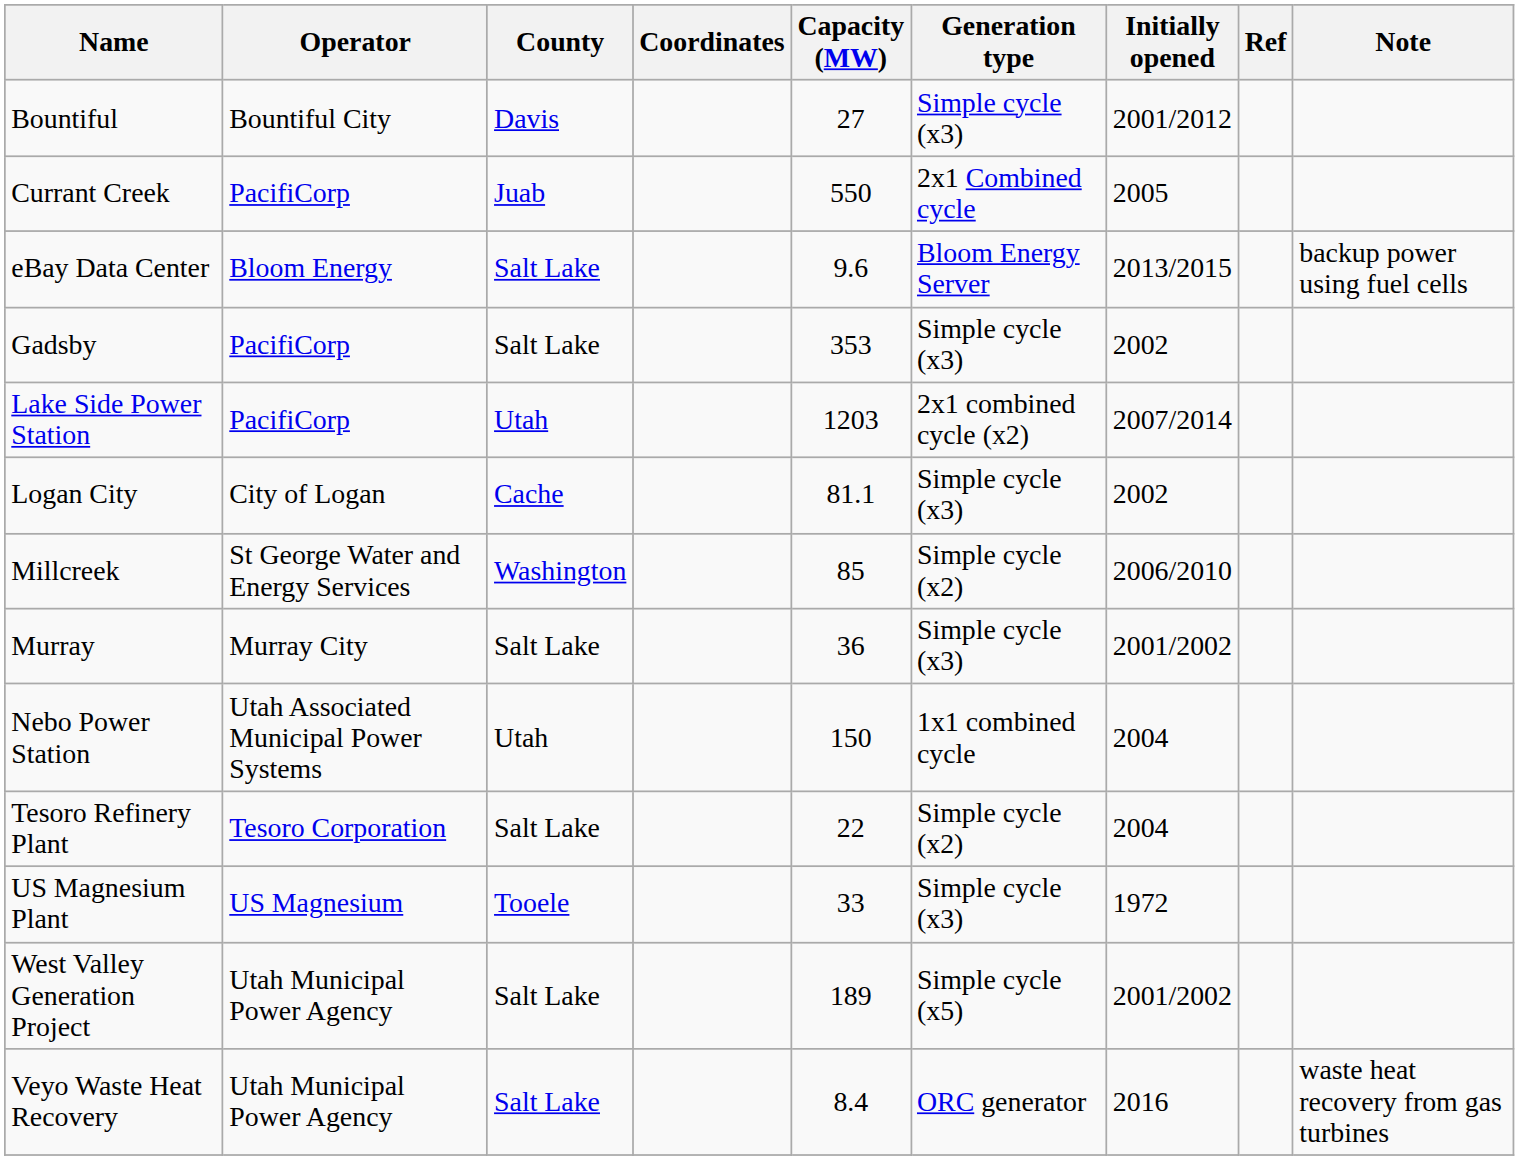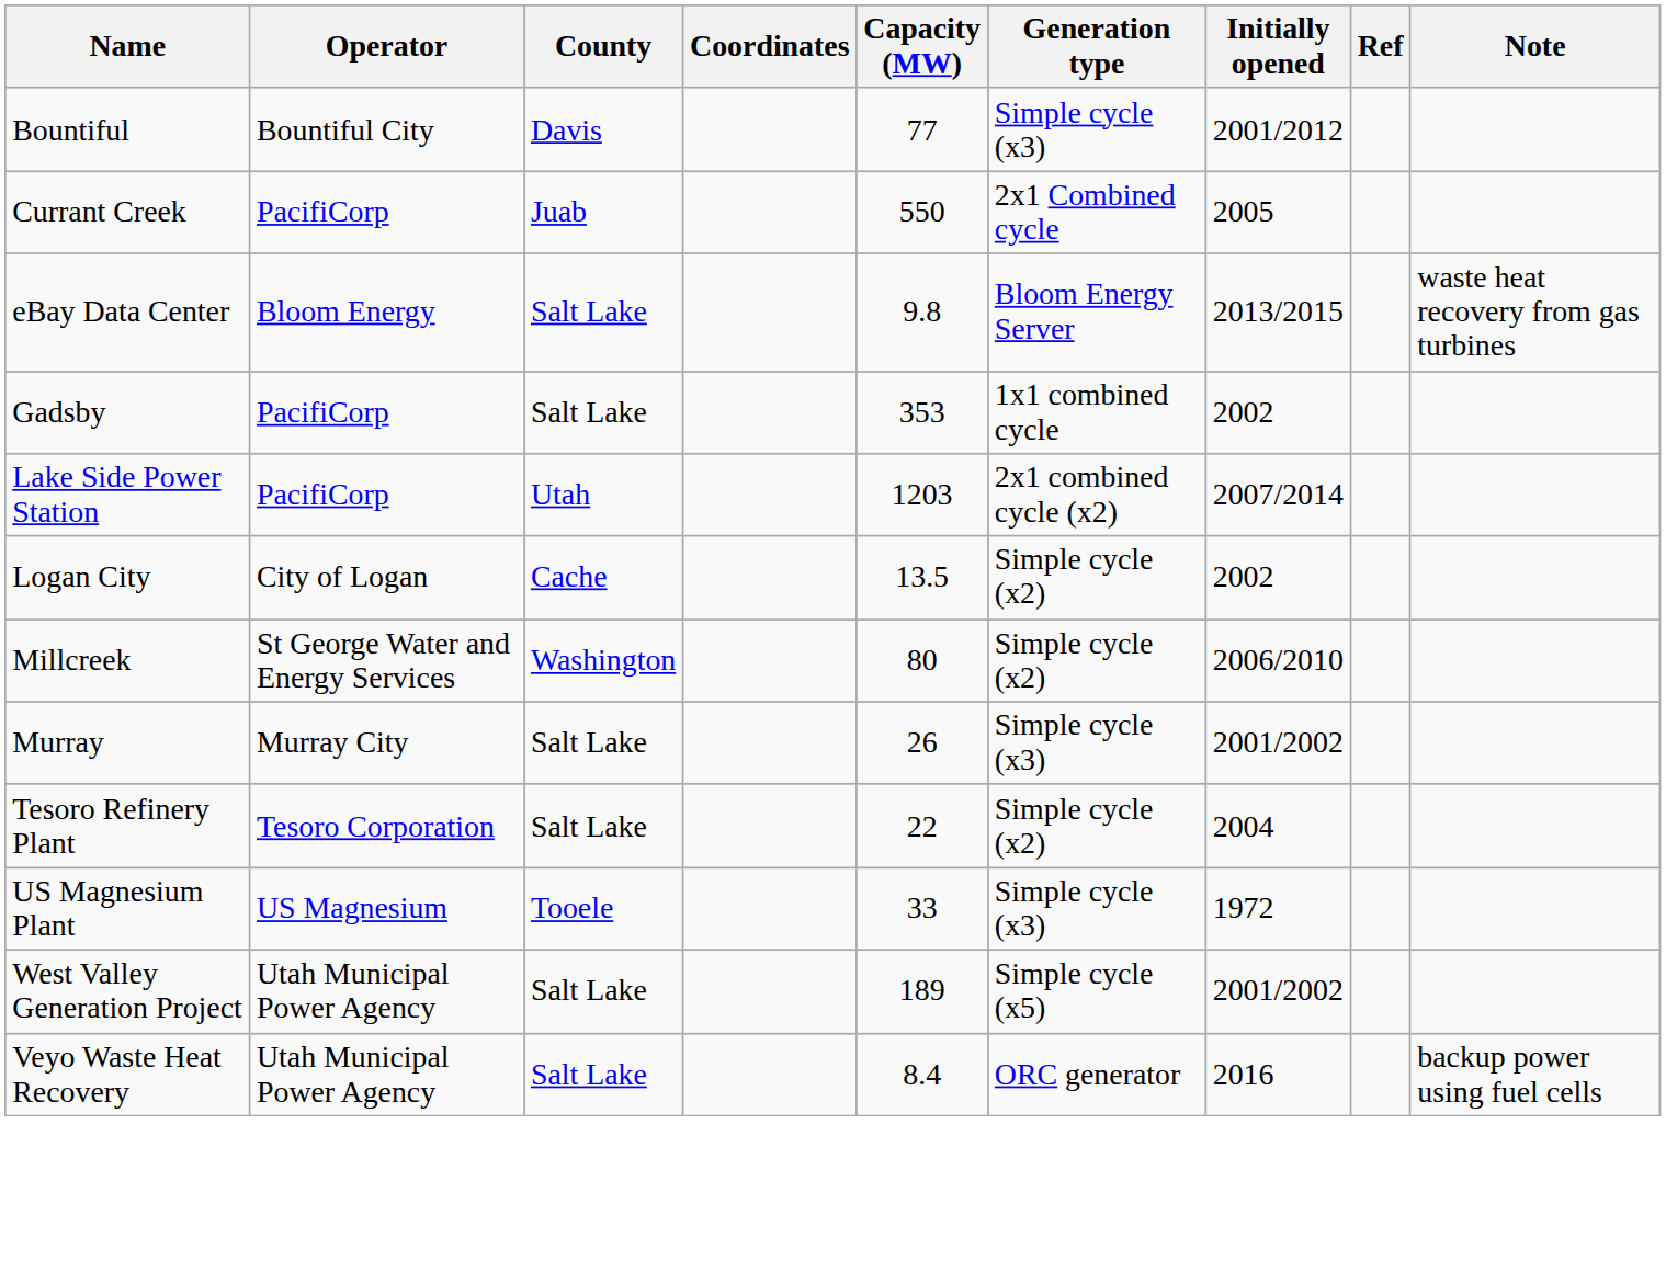 <table class="wikitable sortable">
 <tr>
 <th>Name</th>
 <th>Operator</th>
 <th>County</th>
 <th>Coordinates</th>
 <th>Capacity<br>(<a href='#'>MW</a>)</th>
 <th>Generation<br>type</th>
 <th>Initially<br>opened</th>
 <th>Ref</th>
 <th>Note</th>
 </tr>
 <tr>
 <td>Bountiful</td>
 <td>Bountiful City</td>
 <td><a href='#'>Davis</a></td>
 <td></td>
-<td align=center>27</td>
+<td align=center>77</td>
 <td><a href='#'>Simple cycle</a> (x3)</td>
 <td>2001/2012</td>
 <td></td>
 <td></td>
 </tr>
 <tr>
 <td>Currant Creek</td>
 <td><a href='#'>PacifiCorp</a></td>
 <td><a href='#'>Juab</a></td>
 <td></td>
 <td align=center>550</td>
 <td>2x1 <a href='#'>Combined cycle</a></td>
 <td>2005</td>
 <td></td>
 <td></td>
 </tr>
 <tr>
 <td>eBay Data Center</td>
 <td><a href='#'>Bloom Energy</a></td>
 <td><a href='#'>Salt Lake</a></td>
 <td></td>
-<td align=center>9.6</td>
+<td align=center>9.8</td>
 <td><a href='#'>Bloom Energy Server</a></td>
 <td>2013/2015</td>
 <td></td>
-<td>backup power<br>using fuel cells</td>
+<td>waste heat recovery from gas turbines</td>
 </tr>
 <tr>
 <td>Gadsby</td>
 <td><a href='#'>PacifiCorp</a></td>
 <td>Salt Lake</td>
 <td></td>
 <td align=center>353</td>
-<td>Simple cycle (x3)</td>
+<td>1x1 combined cycle</td>
 <td>2002</td>
 <td></td>
 <td></td>
 </tr>
 <tr>
 <td><a href='#'>Lake Side Power Station</a></td>
 <td><a href='#'>PacifiCorp</a></td>
 <td><a href='#'>Utah</a></td>
 <td></td>
 <td align=center>1203</td>
 <td>2x1 combined cycle (x2)</td>
 <td>2007/2014</td>
 <td></td>
 <td></td>
 </tr>
 <tr>
 <td>Logan City</td>
 <td>City of Logan</td>
 <td><a href='#'>Cache</a></td>
 <td></td>
-<td align=center>81.1</td>
-<td>Simple cycle (x3)</td>
+<td align=center>13.5</td>
+<td>Simple cycle (x2)</td>
 <td>2002</td>
 <td></td>
 <td></td>
 </tr>
 <tr>
 <td>Millcreek</td>
 <td>St George Water and Energy Services</td>
 <td><a href='#'>Washington</a></td>
 <td></td>
-<td align=center>85</td>
+<td align=center>80</td>
 <td>Simple cycle (x2)</td>
 <td>2006/2010</td>
 <td></td>
 <td></td>
 </tr>
 <tr>
 <td>Murray</td>
 <td>Murray City</td>
 <td>Salt Lake</td>
 <td></td>
-<td align=center>36</td>
+<td align=center>26</td>
 <td>Simple cycle (x3)</td>
 <td>2001/2002</td>
-<td></td>
-<td></td>
-</tr>
-<tr>
-<td>Nebo Power Station</td>
-<td>Utah Associated Municipal Power Systems</td>
-<td>Utah</td>
-<td></td>
-<td align=center>150</td>
-<td>1x1 combined cycle</td>
-<td>2004</td>
 <td></td>
 <td></td>
 </tr>
 <tr>
 <td>Tesoro Refinery Plant</td>
 <td><a href='#'>Tesoro Corporation</a></td>
 <td>Salt Lake</td>
 <td></td>
 <td align=center>22</td>
 <td>Simple cycle (x2)</td>
 <td>2004</td>
 <td></td>
 <td></td>
 </tr>
 <tr>
 <td>US Magnesium Plant</td>
 <td><a href='#'>US Magnesium</a></td>
 <td><a href='#'>Tooele</a></td>
 <td></td>
 <td align=center>33</td>
 <td>Simple cycle (x3)</td>
 <td>1972</td>
 <td></td>
 <td></td>
 </tr>
 <tr>
 <td>West Valley Generation Project</td>
 <td>Utah Municipal Power Agency</td>
 <td>Salt Lake</td>
 <td></td>
 <td align=center>189</td>
 <td>Simple cycle (x5)</td>
 <td>2001/2002</td>
 <td></td>
 <td></td>
 </tr>
 <tr>
 <td>Veyo Waste Heat Recovery</td>
 <td>Utah Municipal Power Agency</td>
 <td><a href='#'>Salt Lake</a></td>
 <td></td>
 <td align=center>8.4</td>
 <td><a href='#'>ORC</a> generator</td>
 <td>2016</td>
 <td></td>
-<td>waste heat recovery from gas turbines</td>
+<td>backup power<br>using fuel cells</td>
 </tr>
 </table>
